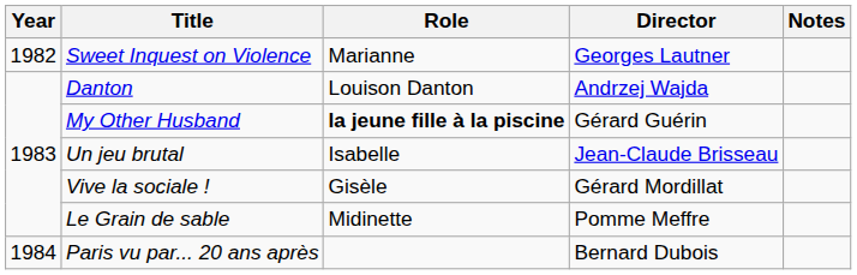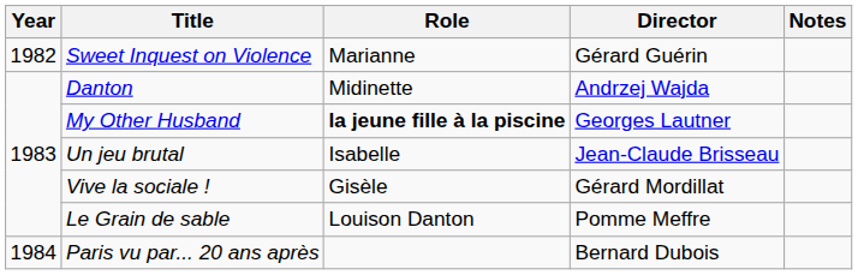 <table class="wikitable sortable">
 <tr>
 <th>Year</th>
 <th>Title</th>
 <th>Role</th>
 <th>Director</th>
 <th class="unsortable">Notes</th>
 </tr>
 <tr>
 <td>1982</td>
 <td><em><a href='#'>Sweet Inquest on Violence</a></em></td>
 <td>Marianne</td>
-<td><a href='#'>Georges Lautner</a></td>
+<td>Gérard Guérin</td>
 <td></td>
 </tr>
 <tr>
 <td rowspan="5">1983</td>
 <td><em><a href='#'>Danton</a></em></td>
-<td>Louison Danton</td>
+<td>Midinette</td>
 <td><a href='#'>Andrzej Wajda</a></td>
 <td></td>
 </tr>
 <tr>
 <td><em><a href='#'>My Other Husband</a></em></td>
 <td><strong>la jeune fille à la piscine</strong></td>
-<td>Gérard Guérin</td>
+<td><a href='#'>Georges Lautner</a></td>
 <td></td>
 </tr>
 <tr>
 <td><em>Un jeu brutal</em></td>
 <td>Isabelle</td>
 <td><a href='#'>Jean-Claude Brisseau</a></td>
 <td></td>
 </tr>
 <tr>
 <td><em>Vive la sociale !</em></td>
 <td>Gisèle</td>
 <td>Gérard Mordillat</td>
 <td></td>
 </tr>
 <tr>
 <td><em>Le Grain de sable</em></td>
-<td>Midinette</td>
+<td>Louison Danton</td>
 <td>Pomme Meffre</td>
 <td></td>
 </tr>
 <tr>
 <td>1984</td>
 <td><em>Paris vu par... 20 ans après</em></td>
 <td></td>
 <td>Bernard Dubois</td>
 <td></td>
 </tr>
 </table>
